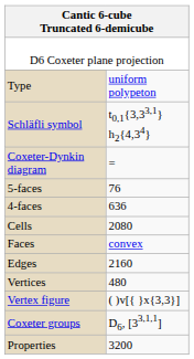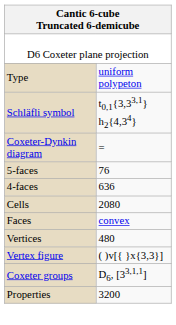 <table class="wikitable" align="right" style="margin-left:10px" width="250">
 <tr>
 <th bgcolor=#e7dcc3 colspan=2>Cantic 6-cube<br>Truncated 6-demicube</th>
 </tr>
 <tr>
 <td bgcolor=#ffffff align=center colspan=2><br>D6 Coxeter plane projection</td>
 </tr>
 <tr>
 <td bgcolor=#e7dcc3>Type</td>
 <td><a href='#'>uniform polypeton</a></td>
 </tr>
 <tr>
 <td bgcolor=#e7dcc3><a href='#'>Schläfli symbol</a></td>
 <td>t<sub>0,1</sub>{3,3<sup>3,1</sup>}<br>h<sub>2</sub>{4,3<sup>4</sup>}</td>
 </tr>
 <tr>
 <td bgcolor=#e7dcc3><a href='#'>Coxeter-Dynkin diagram</a></td>
 <td> = </td>
 </tr>
 <tr>
 <td bgcolor=#e7dcc3>5-faces</td>
 <td>76</td>
 </tr>
 <tr>
 <td bgcolor=#e7dcc3>4-faces</td>
 <td>636</td>
 </tr>
 <tr>
 <td bgcolor=#e7dcc3>Cells</td>
 <td>2080</td>
 </tr>
 <tr>
 <td bgcolor=#e7dcc3>Faces</td>
 <td><a href='#'>convex</a></td>
 </tr>
 <tr>
-<td bgcolor=#e7dcc3>Edges</td>
-<td>2160</td>
-</tr>
-<tr>
 <td bgcolor=#e7dcc3>Vertices</td>
 <td>480</td>
 </tr>
 <tr>
 <td bgcolor=#e7dcc3><a href='#'>Vertex figure</a></td>
 <td>( )v[{ }x{3,3}]</td>
 </tr>
 <tr>
 <td bgcolor=#e7dcc3><a href='#'>Coxeter groups</a></td>
 <td>D<sub>6</sub>, [3<sup>3,1,1</sup>]</td>
 </tr>
 <tr>
 <td bgcolor=#e7dcc3>Properties</td>
 <td>3200</td>
 </tr>
 </table>
